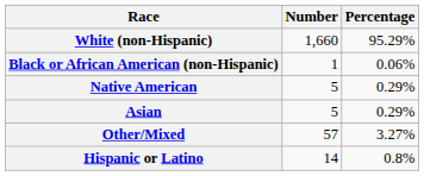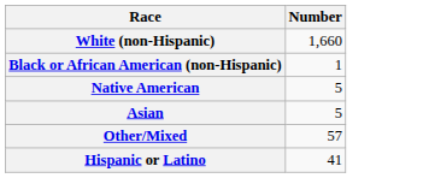 <table class="wikitable" style="text-align:right">
 <tr>
 <th scope="col">Race</th>
 <th scope="col">Number</th>
-<th scope="col">Percentage</th>
 </tr>
 <tr>
 <th scope="row"><a href='#'>White</a> (non-Hispanic)</th>
 <td>1,660</td>
-<td>95.29%</td>
 </tr>
 <tr>
 <th scope="row"><a href='#'>Black or African American</a> (non-Hispanic)</th>
 <td>1</td>
-<td>0.06%</td>
 </tr>
 <tr>
 <th scope="row"><a href='#'>Native American</a></th>
 <td>5</td>
-<td>0.29%</td>
 </tr>
 <tr>
 <th scope="row"><a href='#'>Asian</a></th>
 <td>5</td>
-<td>0.29%</td>
 </tr>
 <tr>
 <th scope="row"><a href='#'>Other/Mixed</a></th>
 <td>57</td>
-<td>3.27%</td>
 </tr>
 <tr>
 <th scope="row"><a href='#'>Hispanic</a> or <a href='#'>Latino</a></th>
-<td>14</td>
-<td>0.8%</td>
+<td>41</td>
 </tr>
 </table>
